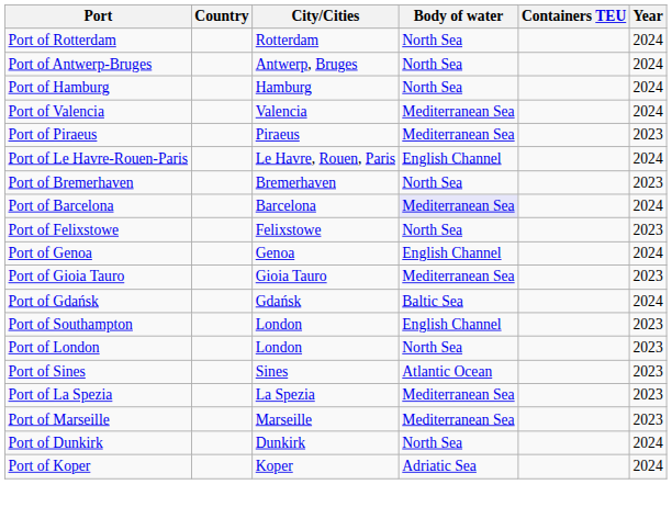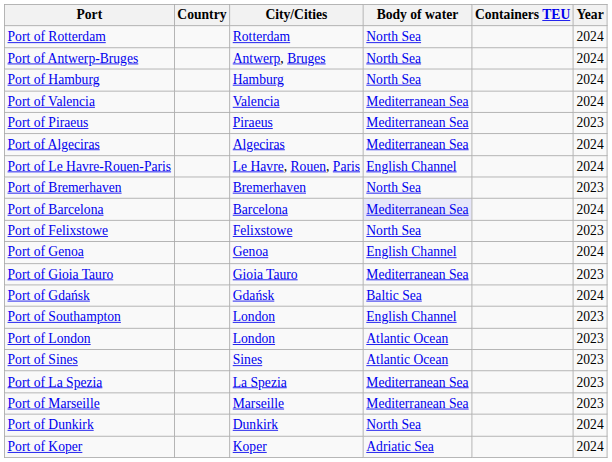 <table class="wikitable sortable static-row-numbers sort-under" style="text-align:right">
 <tr class=static-row-header style=vertical-align:bottom>
 <th>Port</th>
 <th>Country</th>
 <th>City/Cities</th>
 <th>Body of water</th>
 <th>Containers <a href='#'>TEU</a></th>
 <th>Year</th>
 </tr>
 <tr>
 <td style="text-align:left"><a href='#'>Port of Rotterdam</a></td>
 <td style="text-align:left"></td>
 <td style="text-align:left"><a href='#'>Rotterdam</a></td>
 <td style="text-align:left"><a href='#'>North Sea</a></td>
 <td></td>
 <td style=text-align:left>2024</td>
 </tr>
 <tr>
 <td style="text-align:left"><a href='#'>Port of Antwerp-Bruges</a></td>
 <td style="text-align:left"></td>
 <td style="text-align:left"><a href='#'>Antwerp</a>, <a href='#'>Bruges</a></td>
 <td style="text-align:left"><a href='#'>North Sea</a></td>
 <td></td>
 <td style=text-align:left>2024</td>
 </tr>
 <tr>
 <td style="text-align:left"><a href='#'>Port of Hamburg</a></td>
 <td style="text-align:left"></td>
 <td style="text-align:left"><a href='#'>Hamburg</a></td>
 <td style="text-align:left"><a href='#'>North Sea</a></td>
 <td></td>
 <td style=text-align:left>2024</td>
 </tr>
 <tr>
 <td style="text-align:left"><a href='#'>Port of Valencia</a></td>
 <td style="text-align:left"></td>
 <td style="text-align:left"><a href='#'>Valencia</a></td>
 <td style="text-align:left"><a href='#'>Mediterranean Sea</a></td>
 <td></td>
 <td style=text-align:left>2024</td>
 </tr>
 <tr>
 <td style="text-align:left"><a href='#'>Port of Piraeus</a></td>
 <td style="text-align:left"></td>
 <td style="text-align:left"><a href='#'>Piraeus</a></td>
 <td style="text-align:left"><a href='#'>Mediterranean Sea</a></td>
 <td></td>
 <td style=text-align:left>2023</td>
+</tr>
+<tr>
+<td style="text-align:left"><a href='#'>Port of Algeciras</a></td>
+<td style="text-align:left"></td>
+<td style="text-align:left"><a href='#'>Algeciras</a></td>
+<td style="text-align:left"><a href='#'>Mediterranean Sea</a></td>
+<td></td>
+<td style=text-align:left>2024</td>
 </tr>
 <tr>
 <td style="text-align:left"><a href='#'>Port of Le Havre-Rouen-Paris</a></td>
 <td style="text-align:left"></td>
 <td style="text-align:left"><a href='#'>Le Havre</a>, <a href='#'>Rouen</a>, <a href='#'>Paris</a></td>
 <td style="text-align:left"><a href='#'>English Channel</a></td>
 <td></td>
 <td style=text-align:left>2024</td>
 </tr>
 <tr>
 <td style="text-align:left"><a href='#'>Port of Bremerhaven</a></td>
 <td style="text-align:left"></td>
 <td style="text-align:left"><a href='#'>Bremerhaven</a></td>
 <td style="text-align:left"><a href='#'>North Sea</a></td>
 <td></td>
 <td style=text-align:left>2023</td>
 </tr>
 <tr>
 <td style="text-align:left"><a href='#'>Port of Barcelona</a></td>
 <td style="text-align:left"></td>
 <td style="text-align:left"><a href='#'>Barcelona</a></td>
 <td style="background: lavender; text-align:left"><a href='#'>Mediterranean Sea</a></td>
 <td></td>
 <td style=text-align:left>2024</td>
 </tr>
 <tr>
 <td style="text-align:left"><a href='#'>Port of Felixstowe</a></td>
 <td style="text-align:left"></td>
 <td style="text-align:left"><a href='#'>Felixstowe</a></td>
 <td style="text-align:left"><a href='#'>North Sea</a></td>
 <td></td>
 <td style=text-align:left>2023</td>
 </tr>
 <tr>
 <td style="text-align:left"><a href='#'>Port of Genoa</a></td>
 <td style="text-align:left"></td>
 <td style="text-align:left"><a href='#'>Genoa</a></td>
 <td style="text-align:left"><a href='#'>English Channel</a></td>
 <td></td>
 <td style=text-align:left>2024</td>
 </tr>
 <tr>
 <td style="text-align:left"><a href='#'>Port of Gioia Tauro</a></td>
 <td style="text-align:left"></td>
 <td style="text-align:left"><a href='#'>Gioia Tauro</a></td>
 <td style="text-align:left"><a href='#'>Mediterranean Sea</a></td>
 <td></td>
 <td style=text-align:left>2023</td>
 </tr>
 <tr>
 <td style="text-align:left"><a href='#'>Port of Gdańsk</a></td>
 <td style="text-align:left"></td>
 <td style="text-align:left"><a href='#'>Gdańsk</a></td>
 <td style="text-align:left"><a href='#'>Baltic Sea</a></td>
 <td></td>
 <td style=text-align:left>2024</td>
 </tr>
 <tr>
 <td style="text-align:left"><a href='#'>Port of Southampton</a></td>
 <td style="text-align:left"></td>
 <td style="text-align:left"><a href='#'>London</a></td>
 <td style="text-align:left"><a href='#'>English Channel</a></td>
 <td></td>
 <td style=text-align:left>2023</td>
 </tr>
 <tr>
 <td style="text-align:left"><a href='#'>Port of London</a></td>
 <td style="text-align:left"></td>
 <td style="text-align:left"><a href='#'>London</a></td>
-<td style="text-align:left"><a href='#'>North Sea</a></td>
+<td style="text-align:left"><a href='#'>Atlantic Ocean</a></td>
 <td></td>
 <td style=text-align:left>2023</td>
 </tr>
 <tr>
 <td style="text-align:left"><a href='#'>Port of Sines</a></td>
 <td style="text-align:left"></td>
 <td style="text-align:left"><a href='#'>Sines</a></td>
 <td style="text-align:left"><a href='#'>Atlantic Ocean</a></td>
 <td></td>
 <td style=text-align:left>2023</td>
 </tr>
 <tr>
 <td style="text-align:left"><a href='#'>Port of La Spezia</a></td>
 <td style="text-align:left"></td>
 <td style="text-align:left"><a href='#'>La Spezia</a></td>
 <td style="text-align:left"><a href='#'>Mediterranean Sea</a></td>
 <td></td>
 <td style=text-align:left>2023</td>
 </tr>
 <tr>
 <td style="text-align:left"><a href='#'>Port of Marseille</a></td>
 <td style="text-align:left"></td>
 <td style="text-align:left"><a href='#'>Marseille</a></td>
 <td style="text-align:left"><a href='#'>Mediterranean Sea</a></td>
 <td></td>
 <td style=text-align:left>2023</td>
 </tr>
 <tr>
 <td style="text-align:left"><a href='#'>Port of Dunkirk</a></td>
 <td style="text-align:left"></td>
 <td style="text-align:left"><a href='#'>Dunkirk</a></td>
 <td style="text-align:left"><a href='#'>North Sea</a></td>
 <td></td>
 <td style="text-align:left">2024</td>
 </tr>
 <tr>
 <td style="text-align:left"><a href='#'>Port of Koper</a></td>
 <td style="text-align:left"></td>
 <td style="text-align:left"><a href='#'>Koper</a></td>
 <td style="text-align:left"><a href='#'>Adriatic Sea</a></td>
 <td></td>
 <td style="text-align:left">2024</td>
 </tr>
 </table>
